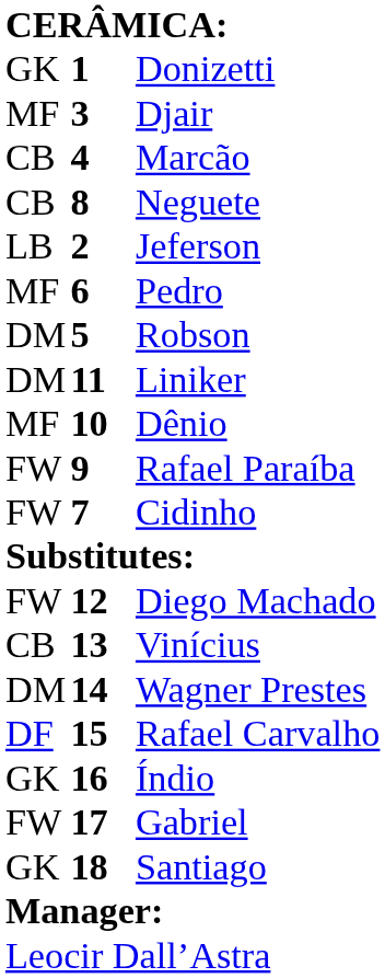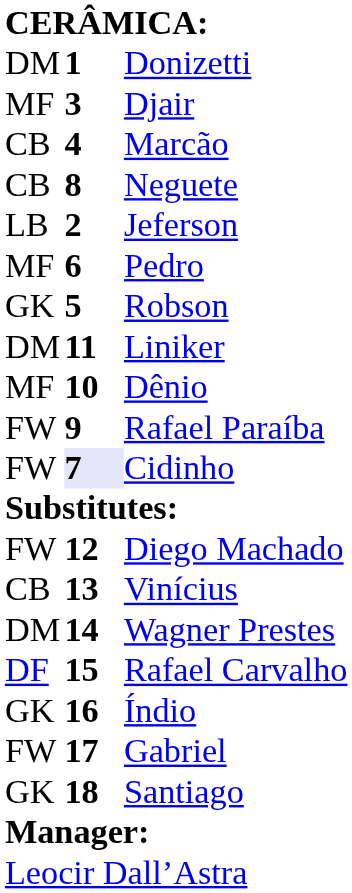 <table style="font-size:90%" cellspacing="0" cellpadding="0" align=center>
 <tr>
 <td colspan="4"><strong>CERÂMICA:</strong></td>
 </tr>
 <tr>
 <th width=25></th>
 <th width=25></th>
 </tr>
 <tr>
-<td>GK</td>
+<td>DM</td>
 <td><strong>1</strong></td>
 <td><a href='#'>Donizetti</a></td>
 </tr>
 <tr>
 <td>MF</td>
 <td><strong>3</strong></td>
 <td><a href='#'>Djair</a></td>
 <td></td>
 <td></td>
 </tr>
 <tr>
 <td>CB</td>
 <td><strong>4</strong></td>
 <td><a href='#'>Marcão</a></td>
 <td></td>
 <td></td>
 </tr>
 <tr>
 <td>CB</td>
 <td><strong>8</strong></td>
 <td><a href='#'>Neguete</a></td>
 <td></td>
 <td></td>
 </tr>
 <tr>
 <td>LB</td>
 <td><strong>2</strong></td>
 <td><a href='#'>Jeferson</a></td>
 <td></td>
 <td></td>
 </tr>
 <tr>
 <td>MF</td>
 <td><strong>6</strong></td>
 <td><a href='#'>Pedro</a></td>
 </tr>
 <tr>
-<td>DM</td>
+<td>GK</td>
 <td><strong>5</strong></td>
 <td><a href='#'>Robson</a></td>
 </tr>
 <tr>
 <td>DM</td>
 <td><strong>11</strong></td>
 <td><a href='#'>Liniker</a></td>
 <td></td>
 <td></td>
 </tr>
 <tr>
 <td>MF</td>
 <td><strong>10</strong></td>
 <td><a href='#'>Dênio</a></td>
 <td></td>
 <td></td>
 </tr>
 <tr>
 <td>FW</td>
 <td><strong>9</strong></td>
 <td><a href='#'>Rafael Paraíba</a></td>
 </tr>
 <tr>
 <td>FW</td>
-<td><strong>7</strong></td>
+<td style="background: lavender;"><strong>7</strong></td>
 <td><a href='#'>Cidinho</a></td>
 </tr>
 <tr>
 <td colspan=3><strong>Substitutes:</strong></td>
 </tr>
 <tr>
 <td>FW</td>
 <td><strong>12</strong></td>
 <td><a href='#'>Diego Machado</a></td>
 </tr>
 <tr>
 <td>CB</td>
 <td><strong>13</strong></td>
 <td><a href='#'>Vinícius</a></td>
 </tr>
 <tr>
 <td>DM</td>
 <td><strong>14</strong></td>
 <td><a href='#'>Wagner Prestes</a></td>
 </tr>
 <tr>
 <td><a href='#'>DF</a></td>
 <td><strong>15</strong></td>
 <td><a href='#'>Rafael Carvalho</a></td>
 <td></td>
 <td></td>
 <td></td>
 </tr>
 <tr>
 <td>GK</td>
 <td><strong>16</strong></td>
 <td><a href='#'>Índio</a></td>
 </tr>
 <tr>
 <td>FW</td>
 <td><strong>17</strong></td>
 <td><a href='#'>Gabriel</a></td>
 <td></td>
 <td></td>
 <td></td>
 </tr>
 <tr>
 <td>GK</td>
 <td><strong>18</strong></td>
 <td><a href='#'>Santiago</a></td>
 <td></td>
 <td></td>
 </tr>
 <tr>
 <td colspan=3><strong>Manager:</strong></td>
 </tr>
 <tr>
 <td colspan=4><a href='#'>Leocir Dall’Astra</a></td>
 </tr>
 </table>
